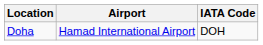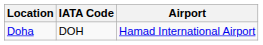 <table class="wikitable">
 <tr>
 <th>Location</th>
+<th>IATA Code</th>
 <th>Airport</th>
-<th>IATA Code</th>
 </tr>
 <tr>
 <td><a href='#'>Doha</a></td>
+<td>DOH</td>
 <td><a href='#'>Hamad International Airport</a></td>
-<td>DOH</td>
 </tr>
 </table>
